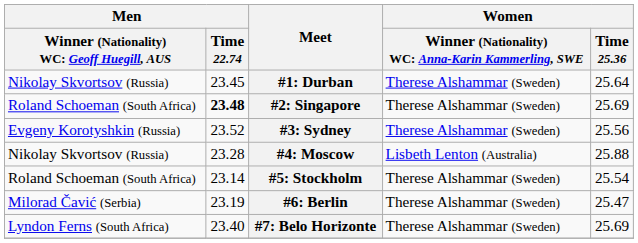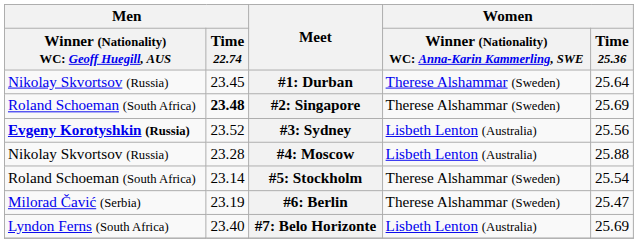 <table class=wikitable width="75%">
 <tr>
 <th colspan="2">Men</th>
 <th rowspan="2">Meet</th>
 <th colspan="2">Women</th>
 </tr>
 <tr>
 <th>Winner <small>(Nationality)<br> WC: <em><a href='#'>Geoff Huegill</a>, AUS</em></small></th>
 <th>Time <br><small> <em>22.74</em> </small></th>
 <th>Winner <small>(Nationality)<br>WC: <em><a href='#'>Anna-Karin Kammerling</a>, SWE</em></small></th>
 <th>Time<br><small><em>25.36</em></small></th>
 </tr>
 <tr>
 <td> <a href='#'>Nikolay Skvortsov</a> <small>(Russia)</small></td>
 <td align=center>23.45</td>
 <th>#1: Durban</th>
 <td> <a href='#'>Therese Alshammar</a> <small>(Sweden)</small></td>
 <td align=center>25.64</td>
 </tr>
 <tr>
 <td> <a href='#'>Roland Schoeman</a> <small>(South Africa)</small></td>
 <td align=center><strong>23.48</strong></td>
 <th>#2: Singapore</th>
 <td> Therese Alshammar <small>(Sweden)</small></td>
 <td align=center>25.69</td>
 </tr>
 <tr>
-<td> <a href='#'>Evgeny Korotyshkin</a> <small>(Russia)</small></td>
+<td><strong> <a href='#'>Evgeny Korotyshkin</a> <small>(Russia)</small></strong></td>
 <td align=center>23.52</td>
 <th>#3: Sydney</th>
-<td> <a href='#'>Therese Alshammar</a> <small>(Sweden)</small></td>
+<td> <a href='#'>Lisbeth Lenton</a> <small>(Australia)</small></td>
 <td align=center>25.56</td>
 </tr>
 <tr>
 <td> Nikolay Skvortsov <small>(Russia)</small></td>
 <td align=center>23.28</td>
 <th>#4: Moscow</th>
 <td> <a href='#'>Lisbeth Lenton</a> <small>(Australia)</small></td>
 <td align=center>25.88</td>
 </tr>
 <tr>
 <td> Roland Schoeman <small>(South Africa)</small></td>
 <td align=center>23.14</td>
 <th>#5: Stockholm</th>
 <td> Therese Alshammar <small>(Sweden)</small></td>
 <td align=center>25.54</td>
 </tr>
 <tr>
 <td> <a href='#'>Milorad Čavić</a> <small>(Serbia)</small></td>
 <td align=center>23.19</td>
 <th>#6: Berlin</th>
 <td> Therese Alshammar <small>(Sweden)</small></td>
 <td align=center>25.47</td>
 </tr>
 <tr>
 <td> <a href='#'>Lyndon Ferns</a> <small>(South Africa)</small></td>
 <td align=center>23.40</td>
 <th>#7: Belo Horizonte</th>
-<td> Therese Alshammar <small>(Sweden)</small></td>
+<td> <a href='#'>Lisbeth Lenton</a> <small>(Australia)</small></td>
 <td align=center>25.69</td>
 </tr>
 <tr>
 </tr>
 </table>
